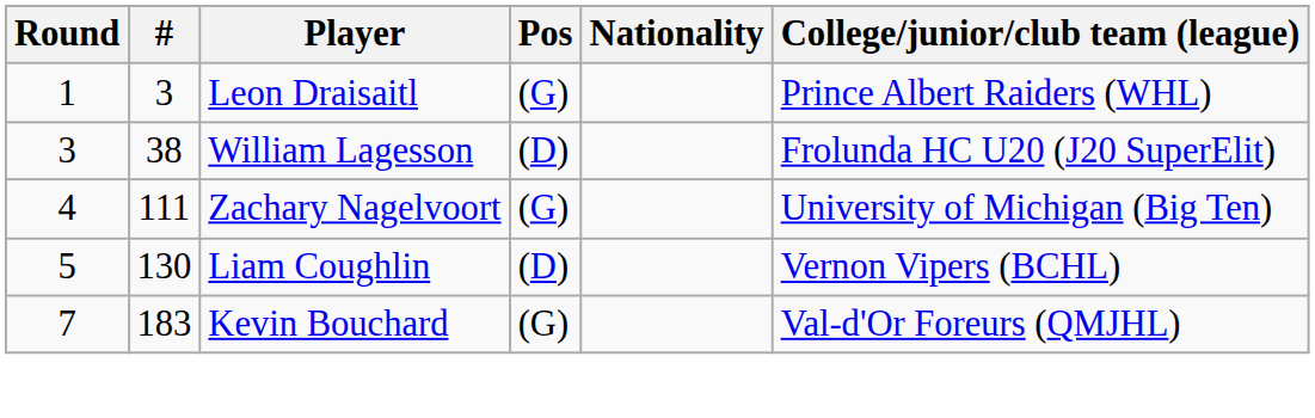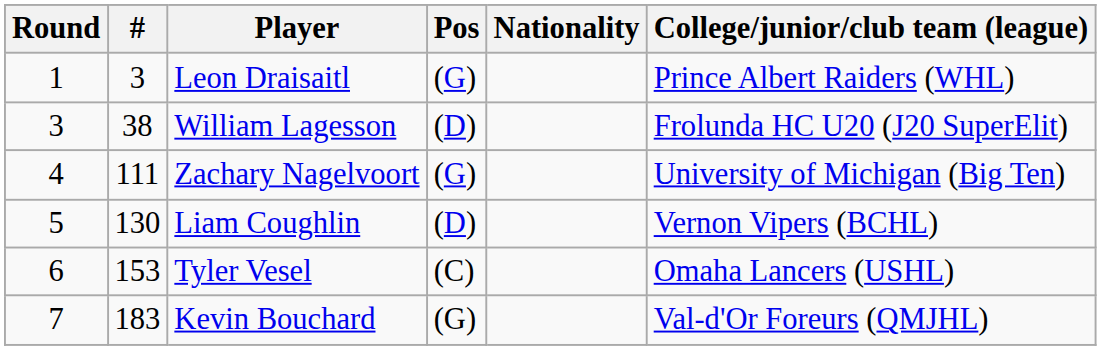 <table class="wikitable">
 <tr>
 <th>Round</th>
 <th>#</th>
 <th>Player</th>
 <th>Pos</th>
 <th>Nationality</th>
 <th>College/junior/club team (league)</th>
 </tr>
 <tr>
 <td align=center>1</td>
 <td align=center>3</td>
 <td><a href='#'>Leon Draisaitl</a></td>
 <td>(<a href='#'>G</a>)</td>
 <td></td>
 <td><a href='#'>Prince Albert Raiders</a> (<a href='#'>WHL</a>)</td>
 </tr>
 <tr>
 <td align=center>3</td>
 <td align=center>38</td>
 <td><a href='#'>William Lagesson</a></td>
 <td>(<a href='#'>D</a>)</td>
 <td></td>
 <td><a href='#'>Frolunda HC U20</a> (<a href='#'>J20 SuperElit</a>)</td>
 </tr>
 <tr>
 <td align=center>4</td>
 <td align=center>111</td>
 <td><a href='#'>Zachary Nagelvoort</a></td>
 <td>(<a href='#'>G</a>)</td>
 <td></td>
 <td><a href='#'>University of Michigan</a> (<a href='#'>Big Ten</a>)</td>
 </tr>
 <tr>
 <td align=center>5</td>
 <td align=center>130</td>
 <td><a href='#'>Liam Coughlin</a></td>
 <td>(<a href='#'>D</a>)</td>
 <td></td>
 <td><a href='#'>Vernon Vipers</a> (<a href='#'>BCHL</a>)</td>
 </tr>
 <tr>
+<td align=center>6</td>
+<td align=center>153</td>
+<td><a href='#'>Tyler Vesel</a></td>
+<td>(C)</td>
+<td></td>
+<td><a href='#'>Omaha Lancers</a> (<a href='#'>USHL</a>)</td>
+</tr>
+<tr>
 <td align=center>7</td>
 <td align=center>183</td>
 <td><a href='#'>Kevin Bouchard</a></td>
 <td>(G)</td>
 <td></td>
 <td><a href='#'>Val-d'Or Foreurs</a> (<a href='#'>QMJHL</a>)</td>
 </tr>
 </table>
